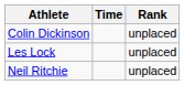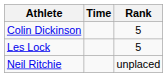 <table class="wikitable" style="font-size:90%;">
 <tr>
 <th>Athlete</th>
 <th>Time</th>
 <th>Rank</th>
 </tr>
 <tr align=center>
 <td align=left><a href='#'>Colin Dickinson</a></td>
 <td></td>
-<td>unplaced</td>
+<td>5</td>
 </tr>
 <tr align=center>
 <td align=left><a href='#'>Les Lock</a></td>
 <td></td>
-<td>unplaced</td>
+<td>5</td>
 </tr>
 <tr align=center>
 <td align=left><a href='#'>Neil Ritchie</a></td>
 <td></td>
 <td>unplaced</td>
 </tr>
 </table>
